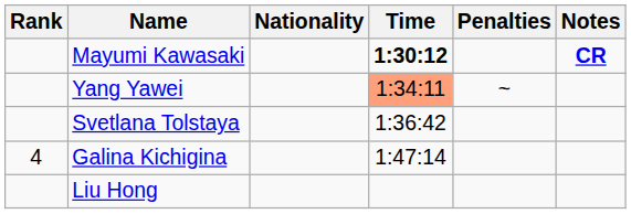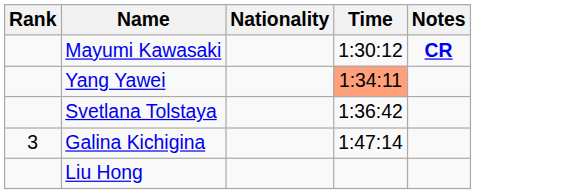 <table class="wikitable sortable" style="text-align:center">
 <tr>
 <th>Rank</th>
 <th>Name</th>
 <th>Nationality</th>
 <th>Time</th>
-<th>Penalties</th>
 <th>Notes</th>
 </tr>
 <tr>
 <td></td>
 <td align=left><a href='#'>Mayumi Kawasaki</a></td>
 <td align=left></td>
-<td><strong>1:30:12</strong></td>
-<td></td>
+<td>1:30:12</td>
 <td><strong><a href='#'>CR</a></strong></td>
 </tr>
 <tr>
 <td></td>
 <td align=left><a href='#'>Yang Yawei</a></td>
 <td align=left></td>
 <td style="background: lightsalmon;">1:34:11</td>
-<td>~</td>
 <td></td>
 </tr>
 <tr>
 <td></td>
 <td align=left><a href='#'>Svetlana Tolstaya</a></td>
 <td align=left></td>
 <td>1:36:42</td>
 <td></td>
-<td></td>
 </tr>
 <tr>
-<td>4</td>
+<td>3</td>
 <td align=left><a href='#'>Galina Kichigina</a></td>
 <td align=left></td>
 <td>1:47:14</td>
-<td></td>
 <td></td>
 </tr>
 <tr>
 <td></td>
 <td align=left><a href='#'>Liu Hong</a></td>
 <td align=left></td>
 <td></td>
 <td></td>
-<td></td>
 </tr>
 </table>
